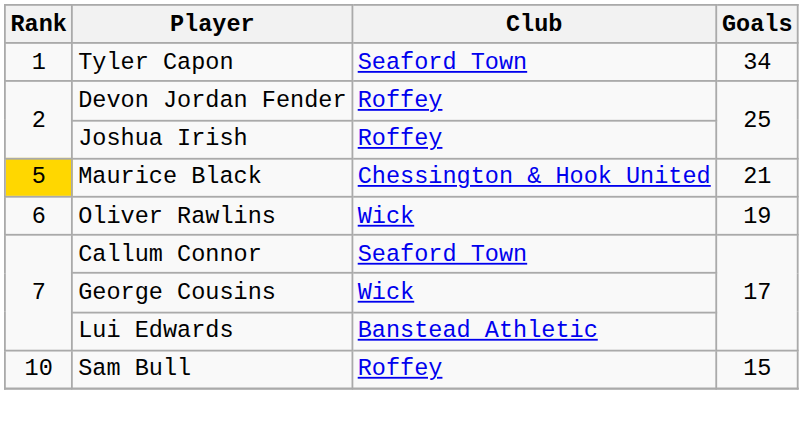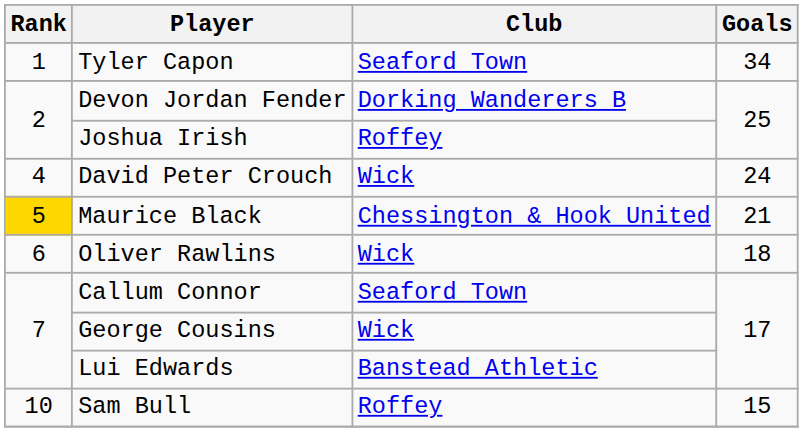 <table class="wikitable" style="text-align:center">
 <tr>
 <th>Rank</th>
 <th>Player</th>
 <th>Club</th>
 <th>Goals</th>
 </tr>
 <tr>
 <td>1</td>
 <td align="left">Tyler Capon</td>
 <td align="left"><a href='#'>Seaford Town</a></td>
 <td>34</td>
 </tr>
 <tr>
 <td rowspan="2">2</td>
 <td align="left">Devon Jordan Fender</td>
-<td align="left"><a href='#'>Roffey</a></td>
+<td align="left"><a href='#'>Dorking Wanderers B</a></td>
 <td rowspan="2">25</td>
 </tr>
 <tr>
 <td align="left">Joshua Irish</td>
 <td align="left"><a href='#'>Roffey</a></td>
+</tr>
+<tr>
+<td>4</td>
+<td align="left">David Peter Crouch</td>
+<td align="left"><a href='#'>Wick</a></td>
+<td>24</td>
 </tr>
 <tr>
 <td style="background: gold;">5</td>
 <td align="left">Maurice Black</td>
 <td align="left"><a href='#'>Chessington & Hook United</a></td>
 <td>21</td>
 </tr>
 <tr>
 <td>6</td>
 <td align="left">Oliver Rawlins</td>
 <td align="left"><a href='#'>Wick</a></td>
-<td>19</td>
+<td>18</td>
 </tr>
 <tr>
 <td rowspan="3">7</td>
 <td align="left">Callum Connor</td>
 <td align="left"><a href='#'>Seaford Town</a></td>
 <td rowspan="3">17</td>
 </tr>
 <tr>
 <td align="left">George Cousins</td>
 <td align="left"><a href='#'>Wick</a></td>
 </tr>
 <tr>
 <td align="left">Lui Edwards</td>
 <td align="left"><a href='#'>Banstead Athletic</a></td>
 </tr>
 <tr>
 <td>10</td>
 <td align="left">Sam Bull</td>
 <td align="left"><a href='#'>Roffey</a></td>
 <td>15</td>
 </tr>
 <tr>
 </tr>
 </table>
